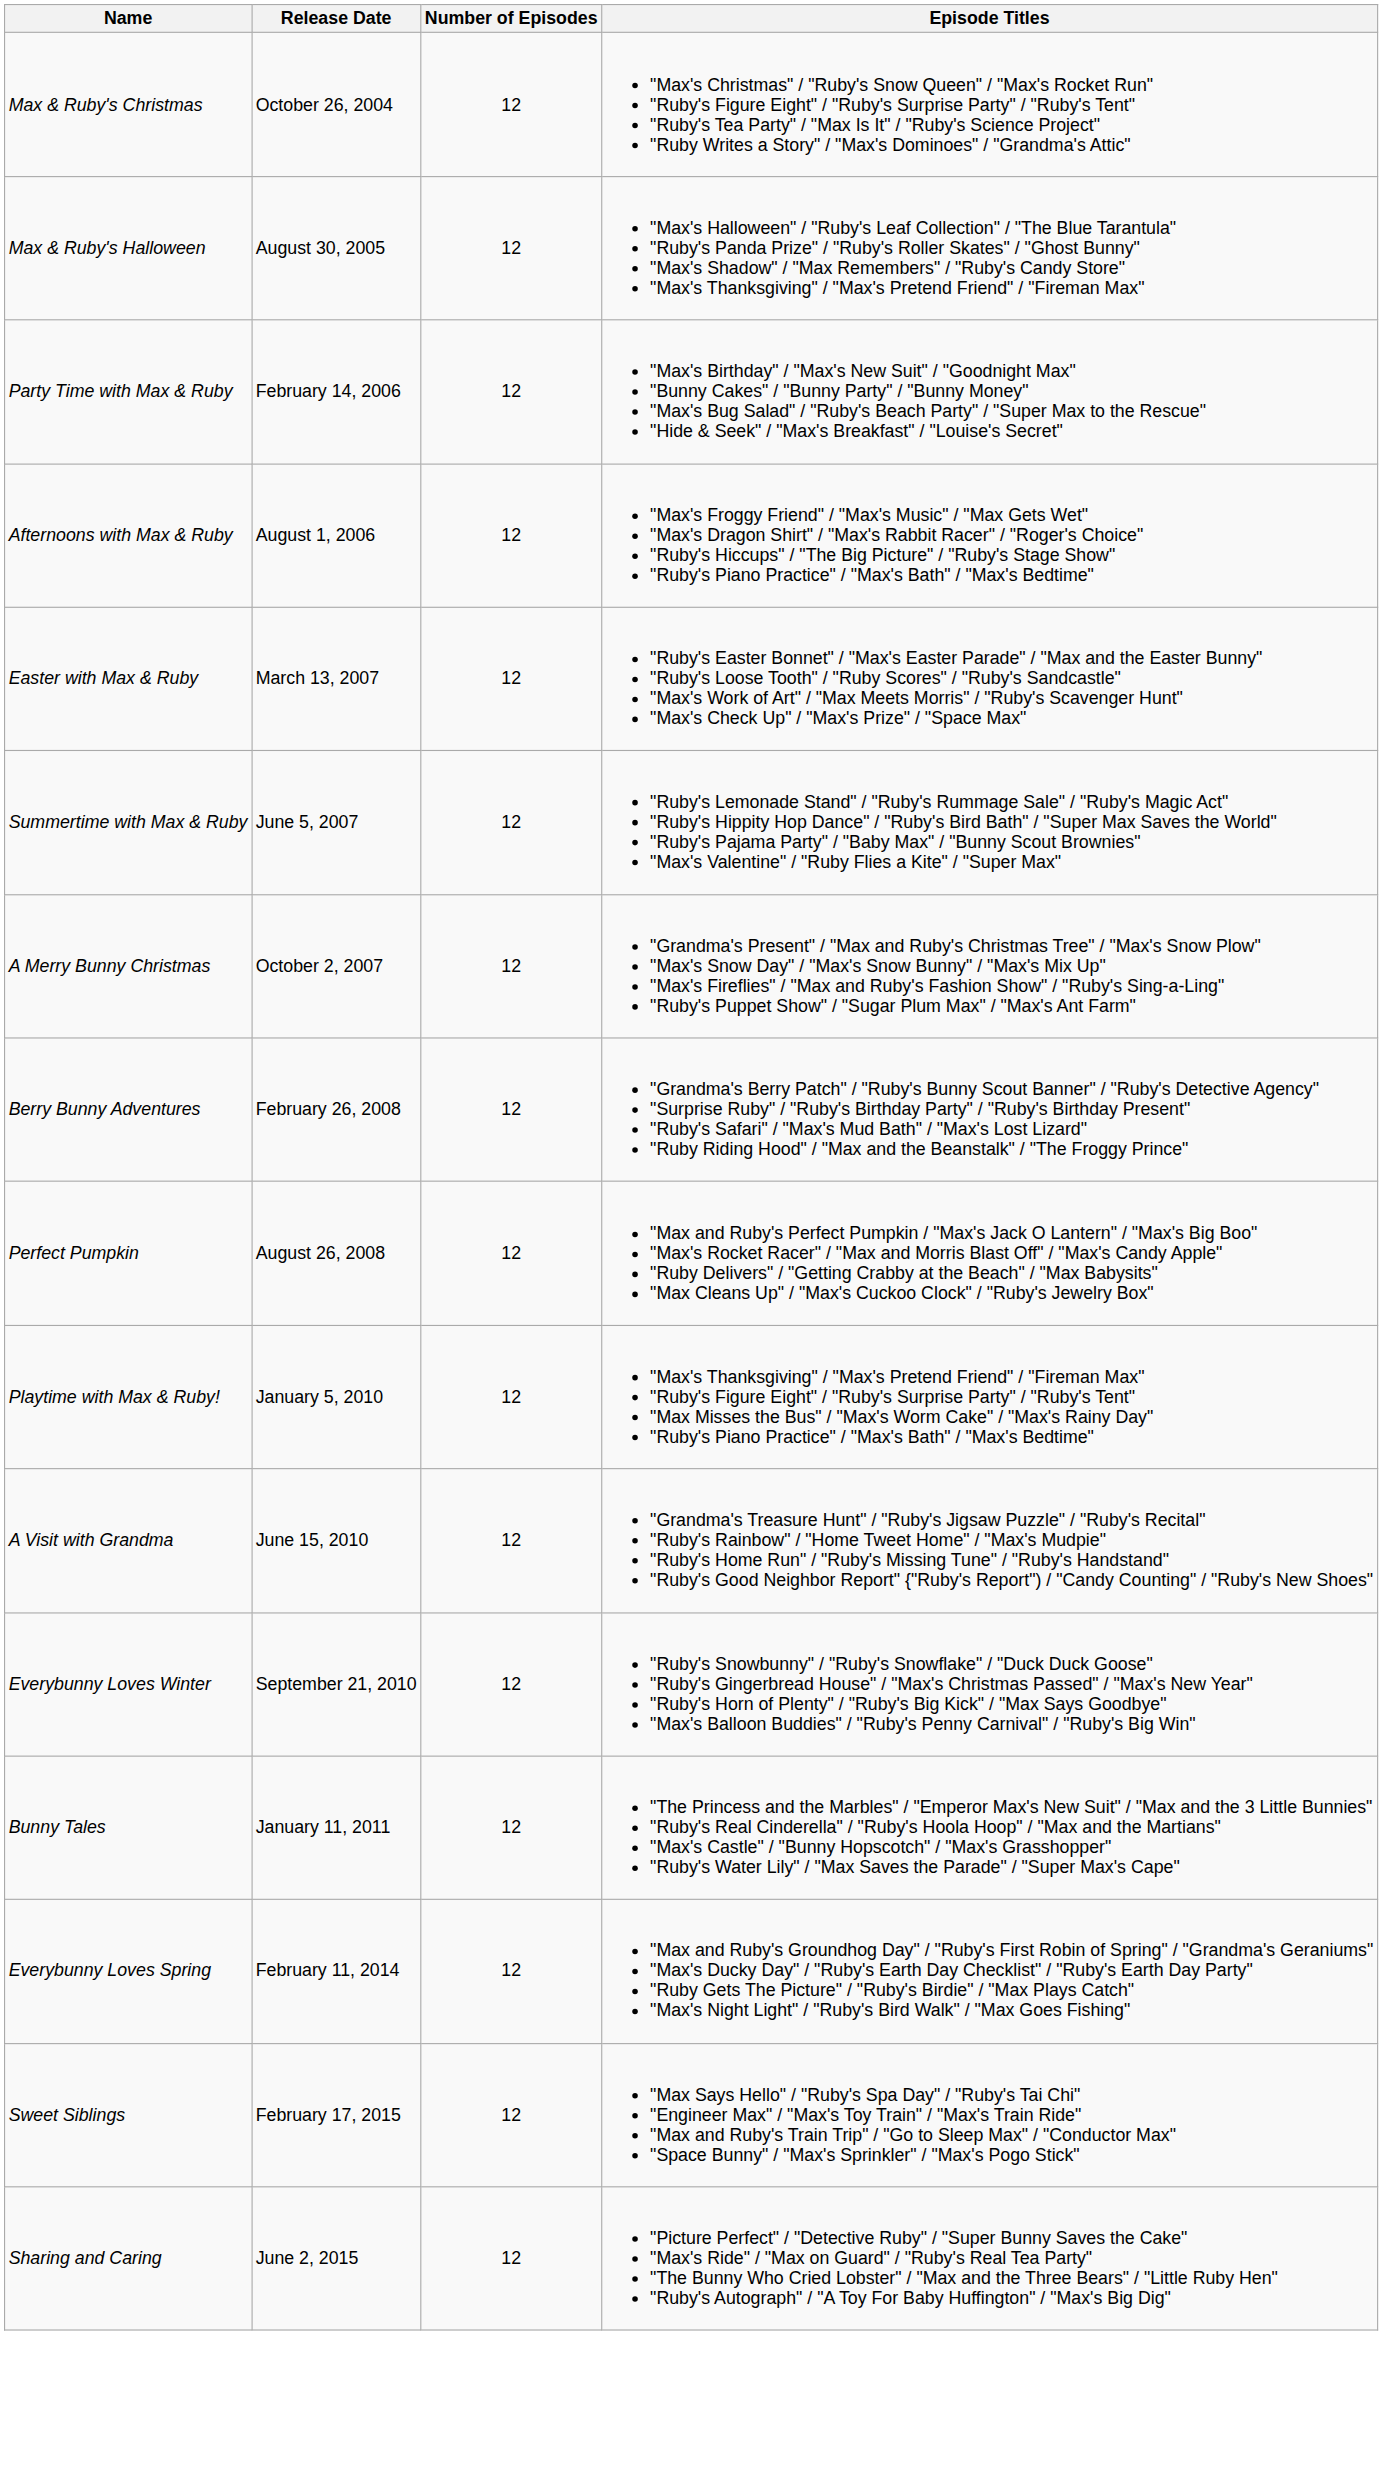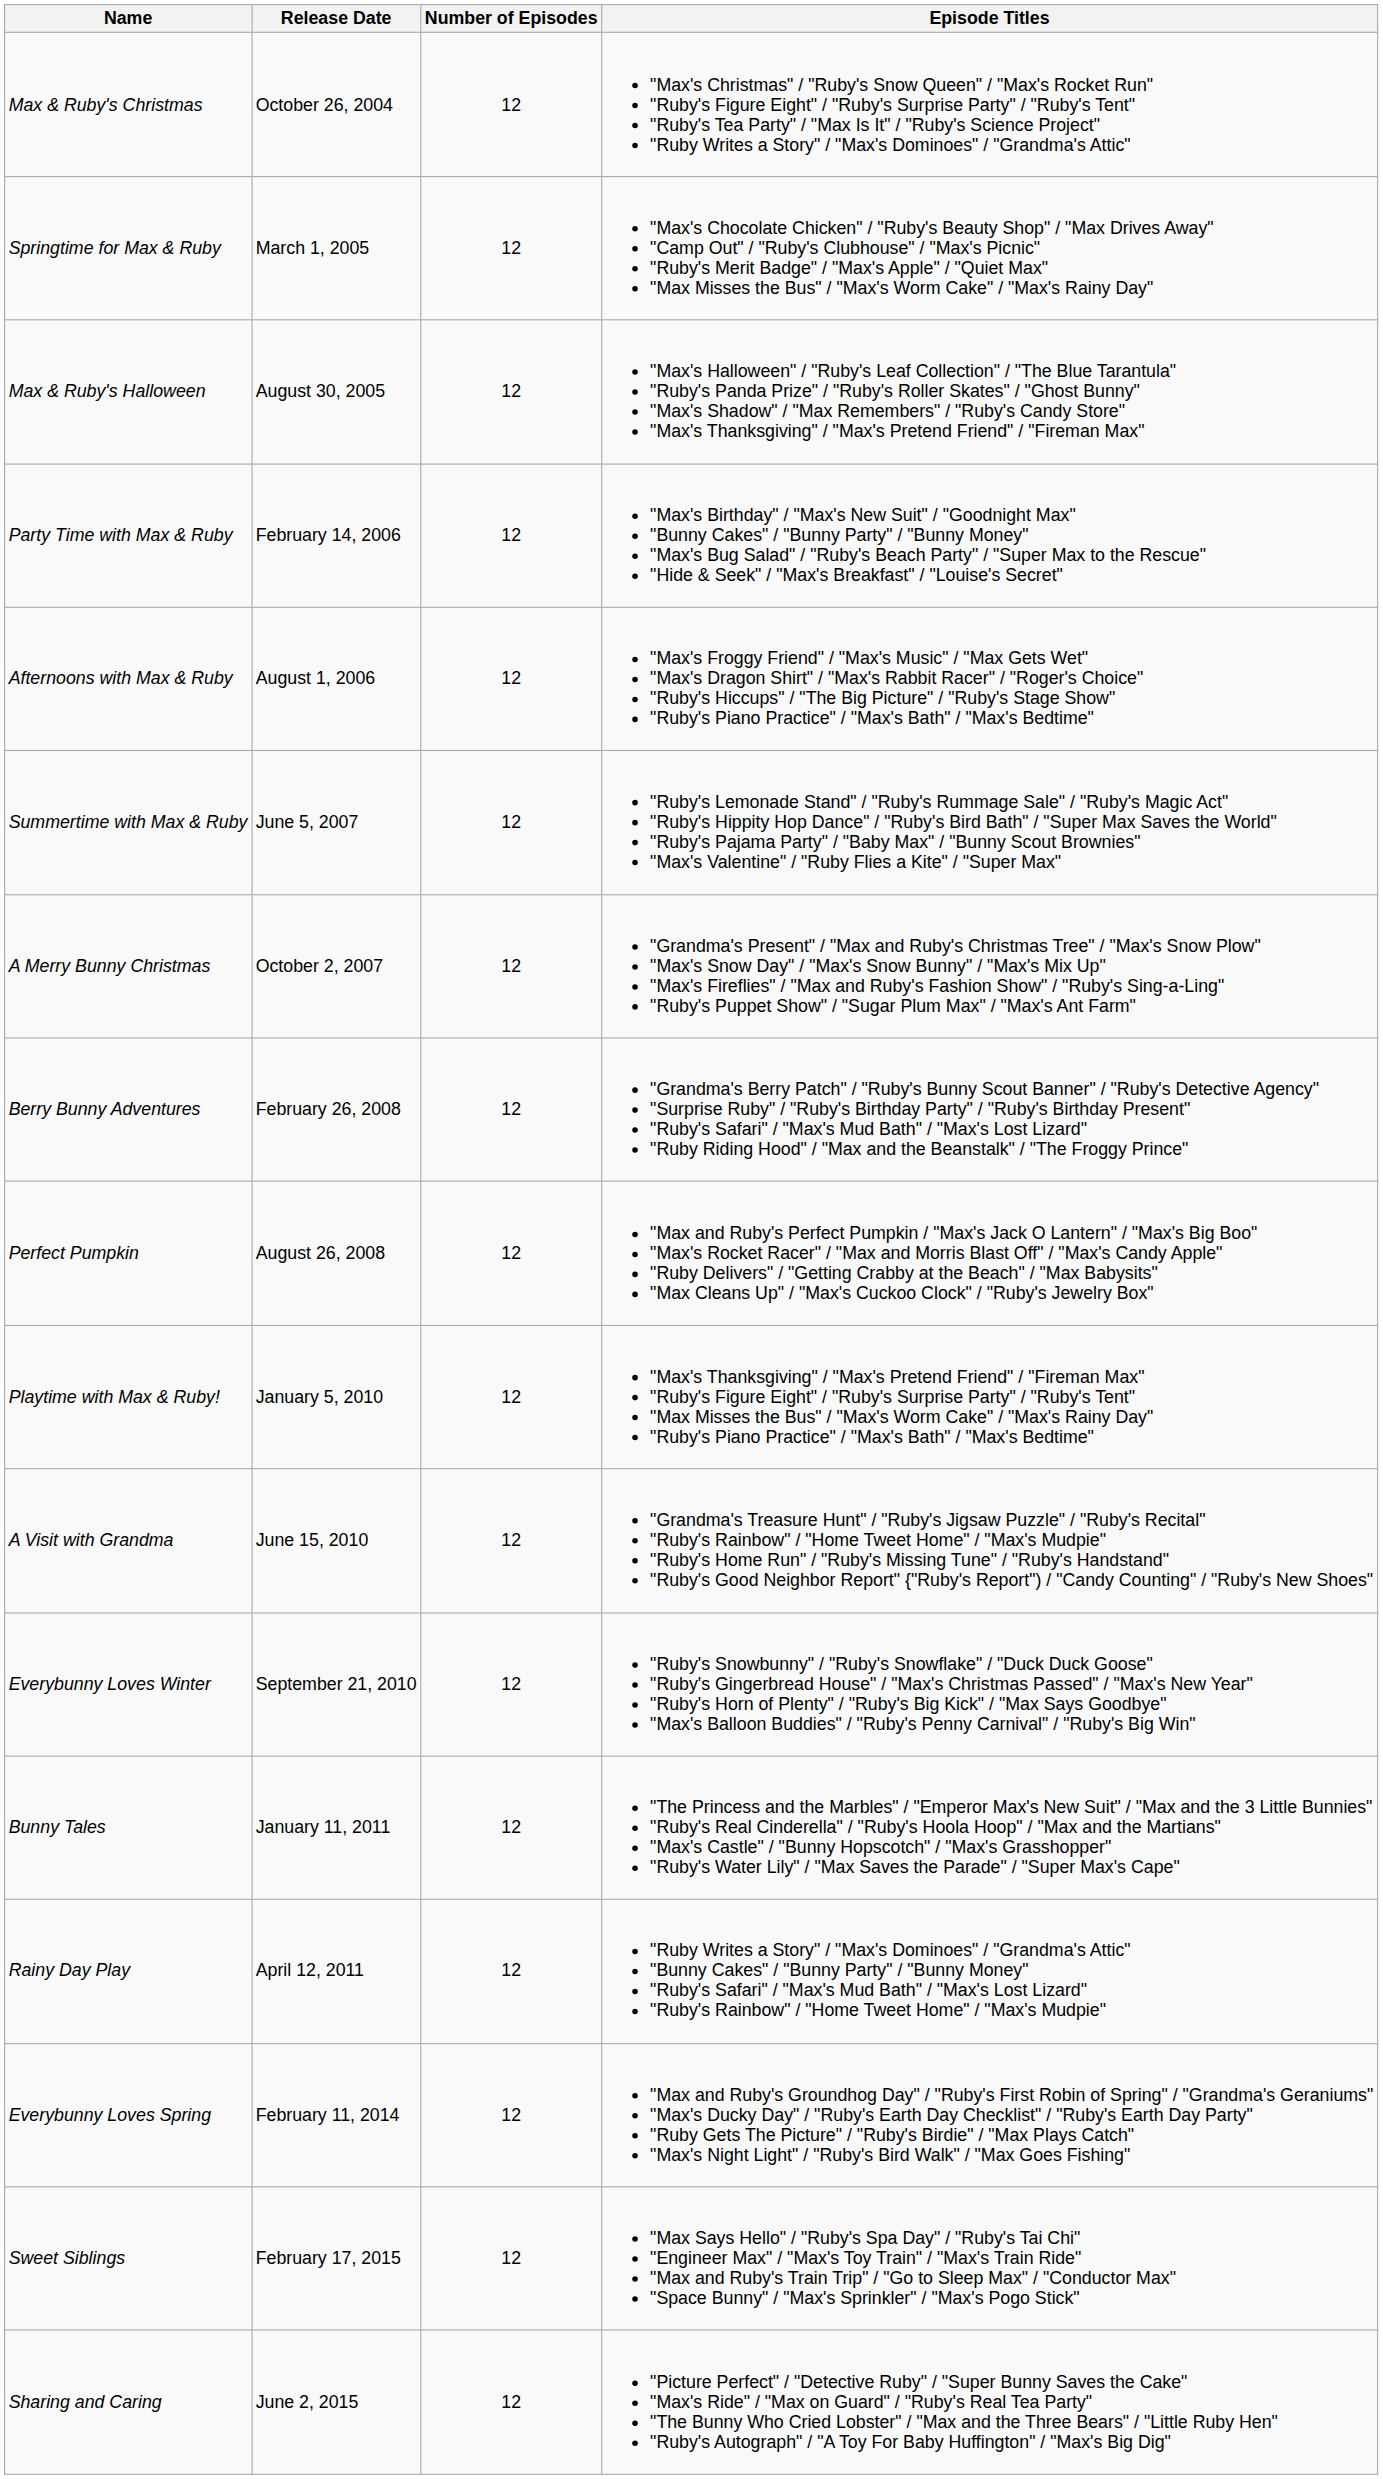 <table class="wikitable">
 <tr>
 <th>Name</th>
 <th>Release Date</th>
 <th>Number of Episodes</th>
 <th>Episode Titles</th>
 </tr>
 <tr>
 <td><em>Max & Ruby's Christmas</em></td>
 <td>October 26, 2004</td>
 <td align="center">12</td>
 <td><br><ul><li>"Max's Christmas" / "Ruby's Snow Queen" / "Max's Rocket Run"</li><li>"Ruby's Figure Eight" / "Ruby's Surprise Party" / "Ruby's Tent"</li><li>"Ruby's Tea Party" / "Max Is It" / "Ruby's Science Project"</li><li>"Ruby Writes a Story" / "Max's Dominoes" / "Grandma's Attic"</li></ul></td>
+</tr>
+<tr>
+<td><em>Springtime for Max & Ruby</em></td>
+<td>March 1, 2005</td>
+<td align="center">12</td>
+<td><br><ul><li>"Max's Chocolate Chicken" / "Ruby's Beauty Shop" / "Max Drives Away"</li><li>"Camp Out" / "Ruby's Clubhouse" / "Max's Picnic"</li><li>"Ruby's Merit Badge" / "Max's Apple" / "Quiet Max"</li><li>"Max Misses the Bus" / "Max's Worm Cake" / "Max's Rainy Day"</li></ul></td>
 </tr>
 <tr>
 <td><em>Max & Ruby's Halloween</em></td>
 <td>August 30, 2005</td>
 <td align="center">12</td>
 <td><br><ul><li>"Max's Halloween" / "Ruby's Leaf Collection" / "The Blue Tarantula"</li><li>"Ruby's Panda Prize" / "Ruby's Roller Skates" / "Ghost Bunny"</li><li>"Max's Shadow" / "Max Remembers" / "Ruby's Candy Store"</li><li>"Max's Thanksgiving" / "Max's Pretend Friend" / "Fireman Max"</li></ul></td>
 </tr>
 <tr>
 <td><em>Party Time with Max & Ruby</em></td>
 <td>February 14, 2006</td>
 <td align="center">12</td>
 <td><br><ul><li>"Max's Birthday" / "Max's New Suit" / "Goodnight Max"</li><li>"Bunny Cakes" / "Bunny Party" / "Bunny Money"</li><li>"Max's Bug Salad" / "Ruby's Beach Party" / "Super Max to the Rescue"</li><li>"Hide & Seek" / "Max's Breakfast" / "Louise's Secret"</li></ul></td>
 </tr>
 <tr>
 <td><em>Afternoons with Max & Ruby</em></td>
 <td>August 1, 2006</td>
 <td align="center">12</td>
 <td><br><ul><li>"Max's Froggy Friend" / "Max's Music" / "Max Gets Wet"</li><li>"Max's Dragon Shirt" / "Max's Rabbit Racer" / "Roger's Choice"</li><li>"Ruby's Hiccups" / "The Big Picture" / "Ruby's Stage Show"</li><li>"Ruby's Piano Practice" / "Max's Bath" / "Max's Bedtime"</li></ul></td>
-</tr>
-<tr>
-<td><em>Easter with Max & Ruby</em></td>
-<td>March 13, 2007</td>
-<td align="center">12</td>
-<td><br><ul><li>"Ruby's Easter Bonnet" / "Max's Easter Parade" / "Max and the Easter Bunny"</li><li>"Ruby's Loose Tooth" / "Ruby Scores" / "Ruby's Sandcastle"</li><li>"Max's Work of Art" / "Max Meets Morris" / "Ruby's Scavenger Hunt"</li><li>"Max's Check Up" / "Max's Prize" / "Space Max"</li></ul></td>
 </tr>
 <tr>
 <td><em>Summertime with Max & Ruby</em></td>
 <td>June 5, 2007</td>
 <td align="center">12</td>
 <td><br><ul><li>"Ruby's Lemonade Stand" / "Ruby's Rummage Sale" / "Ruby's Magic Act"</li><li>"Ruby's Hippity Hop Dance" / "Ruby's Bird Bath" / "Super Max Saves the World"</li><li>"Ruby's Pajama Party" / "Baby Max" / "Bunny Scout Brownies"</li><li>"Max's Valentine" / "Ruby Flies a Kite" / "Super Max"</li></ul></td>
 </tr>
 <tr>
 <td><em>A Merry Bunny Christmas</em></td>
 <td>October 2, 2007</td>
 <td align="center">12</td>
 <td><br><ul><li>"Grandma's Present" / "Max and Ruby's Christmas Tree" / "Max's Snow Plow"</li><li>"Max's Snow Day" / "Max's Snow Bunny" / "Max's Mix Up"</li><li>"Max's Fireflies" / "Max and Ruby's Fashion Show" / "Ruby's Sing-a-Ling"</li><li>"Ruby's Puppet Show" / "Sugar Plum Max" / "Max's Ant Farm"</li></ul></td>
 </tr>
 <tr>
 <td><em>Berry Bunny Adventures</em></td>
 <td>February 26, 2008</td>
 <td align="center">12</td>
 <td><br><ul><li>"Grandma's Berry Patch" / "Ruby's Bunny Scout Banner" / "Ruby's Detective Agency"</li><li>"Surprise Ruby" / "Ruby's Birthday Party" / "Ruby's Birthday Present"</li><li>"Ruby's Safari" / "Max's Mud Bath" / "Max's Lost Lizard"</li><li>"Ruby Riding Hood" / "Max and the Beanstalk" / "The Froggy Prince"</li></ul></td>
 </tr>
 <tr>
 <td><em>Perfect Pumpkin</em></td>
 <td>August 26, 2008</td>
 <td align="center">12</td>
 <td><br><ul><li>"Max and Ruby's Perfect Pumpkin / "Max's Jack O Lantern" / "Max's Big Boo"</li><li>"Max's Rocket Racer" / "Max and Morris Blast Off" / "Max's Candy Apple"</li><li>"Ruby Delivers" / "Getting Crabby at the Beach" / "Max Babysits"</li><li>"Max Cleans Up" / "Max's Cuckoo Clock" / "Ruby's Jewelry Box"</li></ul></td>
 </tr>
 <tr>
 <td><em>Playtime with Max & Ruby!</em></td>
 <td>January 5, 2010</td>
 <td align="center">12</td>
 <td><br><ul><li>"Max's Thanksgiving" / "Max's Pretend Friend" / "Fireman Max"</li><li>"Ruby's Figure Eight" / "Ruby's Surprise Party" / "Ruby's Tent"</li><li>"Max Misses the Bus" / "Max's Worm Cake" / "Max's Rainy Day"</li><li>"Ruby's Piano Practice" / "Max's Bath" / "Max's Bedtime"</li></ul></td>
 </tr>
 <tr>
 <td><em>A Visit with Grandma</em></td>
 <td>June 15, 2010</td>
 <td align="center">12</td>
 <td><br><ul><li>"Grandma's Treasure Hunt" / "Ruby's Jigsaw Puzzle" / "Ruby's Recital"</li><li>"Ruby's Rainbow" / "Home Tweet Home" / "Max's Mudpie"</li><li>"Ruby's Home Run" / "Ruby's Missing Tune" / "Ruby's Handstand"</li><li>"Ruby's Good Neighbor Report" {"Ruby's Report") / "Candy Counting" / "Ruby's New Shoes"</li></ul></td>
 </tr>
 <tr>
 <td><em>Everybunny Loves Winter</em></td>
 <td>September 21, 2010</td>
 <td align="center">12</td>
 <td><br><ul><li>"Ruby's Snowbunny" / "Ruby's Snowflake" / "Duck Duck Goose"</li><li>"Ruby's Gingerbread House" / "Max's Christmas Passed" / "Max's New Year"</li><li>"Ruby's Horn of Plenty" / "Ruby's Big Kick" / "Max Says Goodbye"</li><li>"Max's Balloon Buddies" / "Ruby's Penny Carnival" / "Ruby's Big Win"</li></ul></td>
 </tr>
 <tr>
 <td><em>Bunny Tales</em></td>
 <td>January 11, 2011</td>
 <td align="center">12</td>
 <td><br><ul><li>"The Princess and the Marbles" / "Emperor Max's New Suit" / "Max and the 3 Little Bunnies"</li><li>"Ruby's Real Cinderella" / "Ruby's Hoola Hoop" / "Max and the Martians"</li><li>"Max's Castle" / "Bunny Hopscotch" / "Max's Grasshopper"</li><li>"Ruby's Water Lily" / "Max Saves the Parade" / "Super Max's Cape"</li></ul></td>
 </tr>
 <tr>
+<td><em>Rainy Day Play</em></td>
+<td>April 12, 2011</td>
+<td align="center">12</td>
+<td><br><ul><li>"Ruby Writes a Story" / "Max's Dominoes" / "Grandma's Attic"</li><li>"Bunny Cakes" / "Bunny Party" / "Bunny Money"</li><li>"Ruby's Safari" / "Max's Mud Bath" / "Max's Lost Lizard"</li><li>"Ruby's Rainbow" / "Home Tweet Home" / "Max's Mudpie"</li></ul></td>
+</tr>
+<tr>
 <td><em>Everybunny Loves Spring</em></td>
 <td>February 11, 2014</td>
 <td align="center">12</td>
 <td><br><ul><li>"Max and Ruby's Groundhog Day" / "Ruby's First Robin of Spring" / "Grandma's Geraniums"</li><li>"Max's Ducky Day" / "Ruby's Earth Day Checklist" / "Ruby's Earth Day Party"</li><li>"Ruby Gets The Picture" / "Ruby's Birdie" / "Max Plays Catch"</li><li>"Max's Night Light" / "Ruby's Bird Walk" / "Max Goes Fishing"</li></ul></td>
 </tr>
 <tr>
 <td><em>Sweet Siblings</em></td>
 <td>February 17, 2015</td>
 <td align="center">12</td>
 <td><br><ul><li>"Max Says Hello" / "Ruby's Spa Day" / "Ruby's Tai Chi"</li><li>"Engineer Max" / "Max's Toy Train" / "Max's Train Ride"</li><li>"Max and Ruby's Train Trip" / "Go to Sleep Max" / "Conductor Max"</li><li>"Space Bunny" / "Max's Sprinkler" / "Max's Pogo Stick"</li></ul></td>
 </tr>
 <tr>
 <td><em>Sharing and Caring</em></td>
 <td>June 2, 2015</td>
 <td align="center">12</td>
 <td><br><ul><li>"Picture Perfect" / "Detective Ruby" / "Super Bunny Saves the Cake"</li><li>"Max's Ride" / "Max on Guard" / "Ruby's Real Tea Party"</li><li>"The Bunny Who Cried Lobster" / "Max and the Three Bears" / "Little Ruby Hen"</li><li>"Ruby's Autograph" / "A Toy For Baby Huffington" / "Max's Big Dig"</li></ul></td>
 </tr>
 </table>
